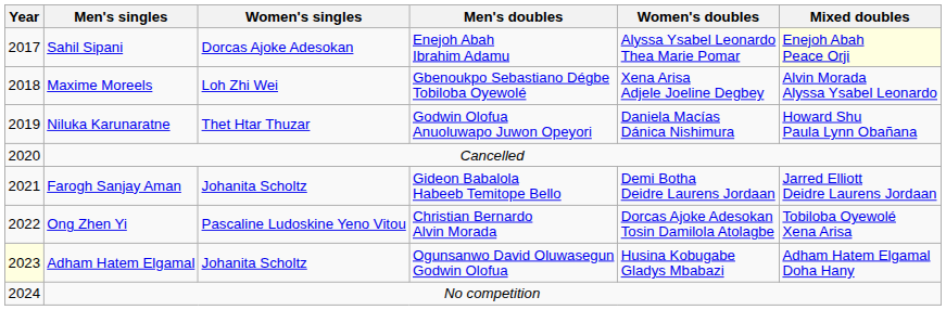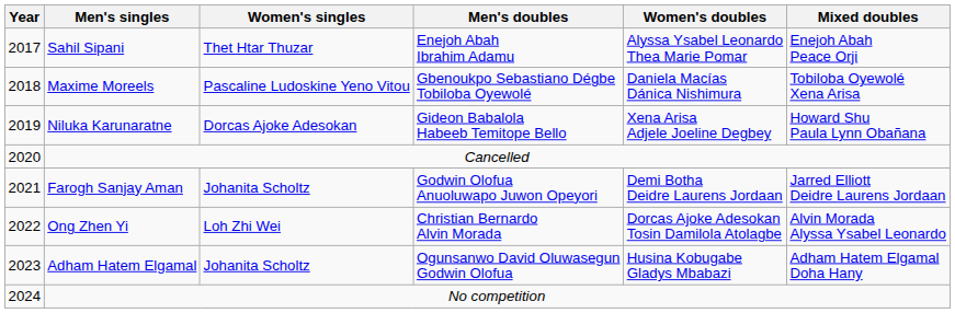 <table class=wikitable style="font-size:90%">
 <tr>
 <th>Year</th>
 <th>Men's singles</th>
 <th>Women's singles</th>
 <th>Men's doubles</th>
 <th>Women's doubles</th>
 <th>Mixed doubles</th>
 </tr>
 <tr>
 <td>2017</td>
 <td> <a href='#'>Sahil Sipani</a></td>
-<td> <a href='#'>Dorcas Ajoke Adesokan</a></td>
+<td> <a href='#'>Thet Htar Thuzar</a></td>
 <td> <a href='#'>Enejoh Abah</a><br> <a href='#'>Ibrahim Adamu</a></td>
 <td> <a href='#'>Alyssa Ysabel Leonardo</a><br> <a href='#'>Thea Marie Pomar</a></td>
-<td style="background: lightyellow;"> <a href='#'>Enejoh Abah</a><br> <a href='#'>Peace Orji</a></td>
+<td> <a href='#'>Enejoh Abah</a><br> <a href='#'>Peace Orji</a></td>
 </tr>
 <tr>
 <td>2018</td>
 <td> <a href='#'>Maxime Moreels</a></td>
-<td> <a href='#'>Loh Zhi Wei</a></td>
+<td> <a href='#'>Pascaline Ludoskine Yeno Vitou</a></td>
 <td> <a href='#'>Gbenoukpo Sebastiano Dégbe</a><br> <a href='#'>Tobiloba Oyewolé</a></td>
-<td> <a href='#'>Xena Arisa</a><br> <a href='#'>Adjele Joeline Degbey</a></td>
-<td> <a href='#'>Alvin Morada</a><br> <a href='#'>Alyssa Ysabel Leonardo</a></td>
+<td> <a href='#'>Daniela Macías</a><br> <a href='#'>Dánica Nishimura</a></td>
+<td> <a href='#'>Tobiloba Oyewolé</a><br> <a href='#'>Xena Arisa</a></td>
 </tr>
 <tr>
 <td>2019</td>
 <td> <a href='#'>Niluka Karunaratne</a></td>
-<td> <a href='#'>Thet Htar Thuzar</a></td>
-<td> <a href='#'>Godwin Olofua</a><br> <a href='#'>Anuoluwapo Juwon Opeyori</a></td>
-<td> <a href='#'>Daniela Macías</a><br> <a href='#'>Dánica Nishimura</a></td>
+<td> <a href='#'>Dorcas Ajoke Adesokan</a></td>
+<td> <a href='#'>Gideon Babalola</a><br> <a href='#'>Habeeb Temitope Bello</a></td>
+<td> <a href='#'>Xena Arisa</a><br> <a href='#'>Adjele Joeline Degbey</a></td>
 <td> <a href='#'>Howard Shu</a><br> <a href='#'>Paula Lynn Obañana</a></td>
 </tr>
 <tr>
 <td>2020</td>
 <td colspan="5" align="center"><em>Cancelled</em></td>
 </tr>
 <tr>
 <td>2021</td>
 <td> <a href='#'>Farogh Sanjay Aman</a></td>
 <td> <a href='#'>Johanita Scholtz</a></td>
-<td> <a href='#'>Gideon Babalola</a><br> <a href='#'>Habeeb Temitope Bello</a></td>
+<td> <a href='#'>Godwin Olofua</a><br> <a href='#'>Anuoluwapo Juwon Opeyori</a></td>
 <td> <a href='#'>Demi Botha</a><br> <a href='#'>Deidre Laurens Jordaan</a></td>
 <td> <a href='#'>Jarred Elliott</a><br> <a href='#'>Deidre Laurens Jordaan</a></td>
 </tr>
 <tr>
 <td>2022</td>
 <td> <a href='#'>Ong Zhen Yi</a></td>
-<td> <a href='#'>Pascaline Ludoskine Yeno Vitou</a></td>
+<td> <a href='#'>Loh Zhi Wei</a></td>
 <td> <a href='#'>Christian Bernardo</a><br> <a href='#'>Alvin Morada</a></td>
 <td> <a href='#'>Dorcas Ajoke Adesokan</a><br> <a href='#'>Tosin Damilola Atolagbe</a></td>
-<td> <a href='#'>Tobiloba Oyewolé</a><br> <a href='#'>Xena Arisa</a></td>
+<td> <a href='#'>Alvin Morada</a><br> <a href='#'>Alyssa Ysabel Leonardo</a></td>
 </tr>
 <tr>
-<td style="background: lightyellow;">2023</td>
+<td>2023</td>
 <td> <a href='#'>Adham Hatem Elgamal</a></td>
 <td> <a href='#'>Johanita Scholtz</a></td>
 <td> <a href='#'>Ogunsanwo David Oluwasegun</a><br> <a href='#'>Godwin Olofua</a></td>
 <td> <a href='#'>Husina Kobugabe</a><br> <a href='#'>Gladys Mbabazi</a></td>
 <td> <a href='#'>Adham Hatem Elgamal</a><br> <a href='#'>Doha Hany</a></td>
 </tr>
 <tr>
 <td>2024</td>
 <td colspan=5 align=center><em>No competition</em></td>
 </tr>
 </table>
